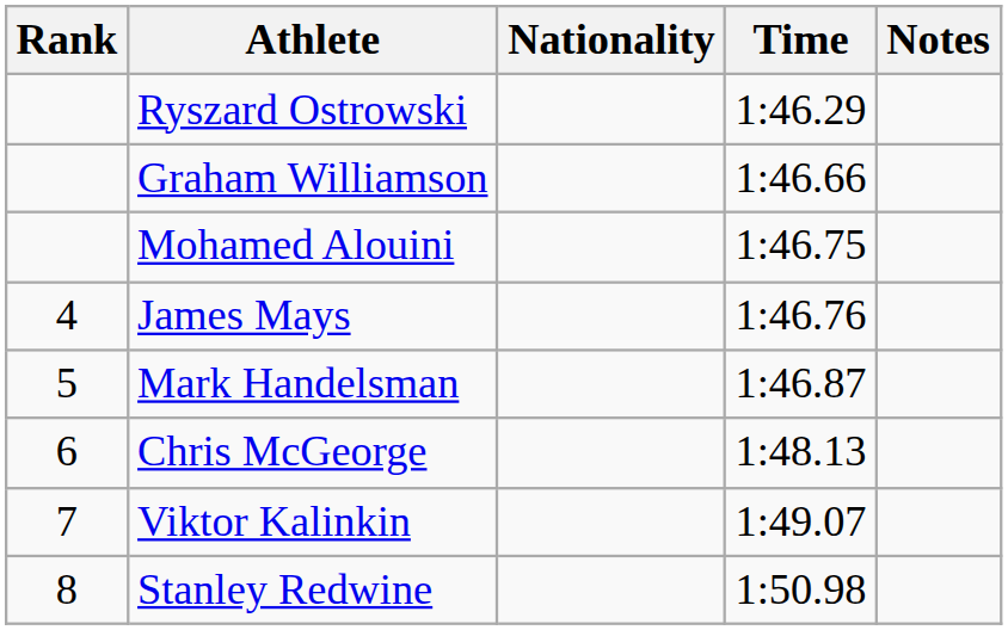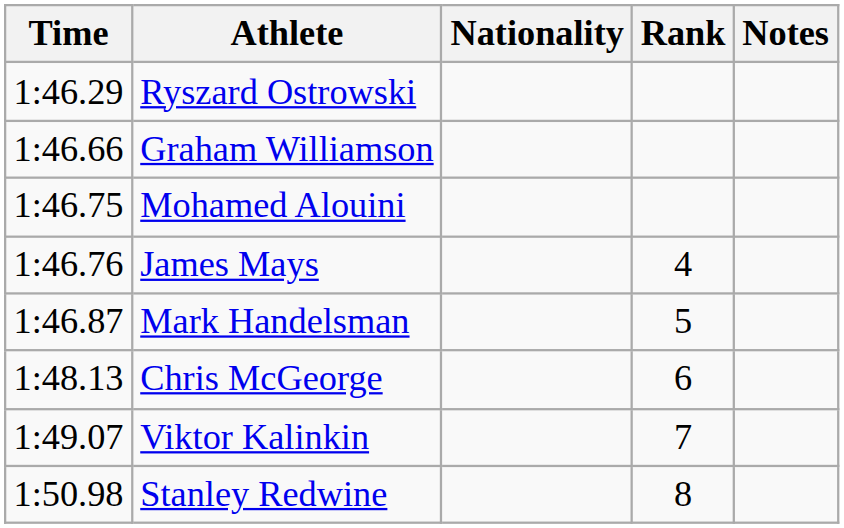 <table class="wikitable sortable" style="text-align:center">
 <tr>
-<th>Rank</th>
+<th>Time</th>
 <th>Athlete</th>
 <th>Nationality</th>
-<th>Time</th>
+<th>Rank</th>
 <th>Notes</th>
 </tr>
 <tr>
-<td></td>
+<td>1:46.29</td>
 <td align=left><a href='#'>Ryszard Ostrowski</a></td>
 <td align=left></td>
-<td>1:46.29</td>
+<td></td>
 <td></td>
 </tr>
 <tr>
-<td></td>
+<td>1:46.66</td>
 <td align=left><a href='#'>Graham Williamson</a></td>
 <td align=left></td>
-<td>1:46.66</td>
+<td></td>
 <td></td>
 </tr>
 <tr>
-<td></td>
+<td>1:46.75</td>
 <td align=left><a href='#'>Mohamed Alouini</a></td>
 <td align=left></td>
-<td>1:46.75</td>
+<td></td>
 <td></td>
 </tr>
 <tr>
-<td>4</td>
+<td>1:46.76</td>
 <td align=left><a href='#'>James Mays</a></td>
 <td align=left></td>
-<td>1:46.76</td>
+<td>4</td>
 <td></td>
 </tr>
 <tr>
-<td>5</td>
+<td>1:46.87</td>
 <td align=left><a href='#'>Mark Handelsman</a></td>
 <td align=left></td>
-<td>1:46.87</td>
+<td>5</td>
 <td></td>
 </tr>
 <tr>
-<td>6</td>
+<td>1:48.13</td>
 <td align=left><a href='#'>Chris McGeorge</a></td>
 <td align=left></td>
-<td>1:48.13</td>
+<td>6</td>
 <td></td>
 </tr>
 <tr>
-<td>7</td>
+<td>1:49.07</td>
 <td align=left><a href='#'>Viktor Kalinkin</a></td>
 <td align=left></td>
-<td>1:49.07</td>
+<td>7</td>
 <td></td>
 </tr>
 <tr>
-<td>8</td>
+<td>1:50.98</td>
 <td align=left><a href='#'>Stanley Redwine</a></td>
 <td align=left></td>
-<td>1:50.98</td>
+<td>8</td>
 <td></td>
 </tr>
 </table>
